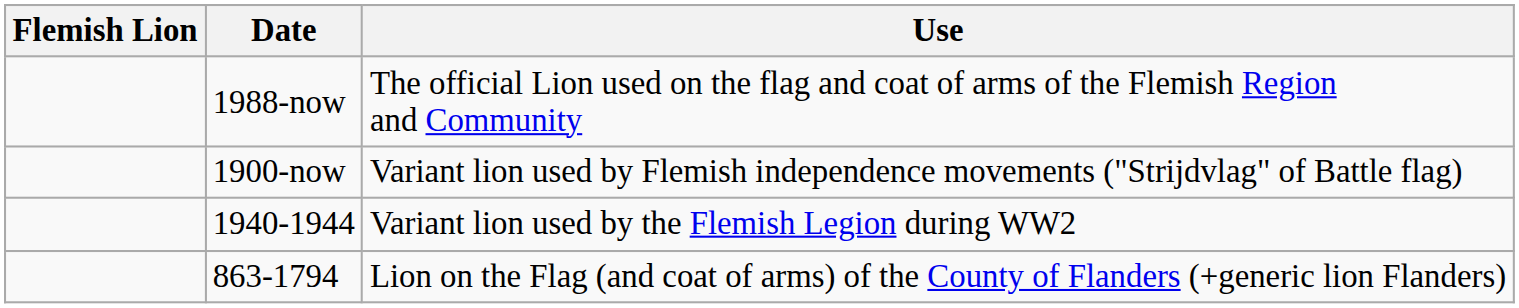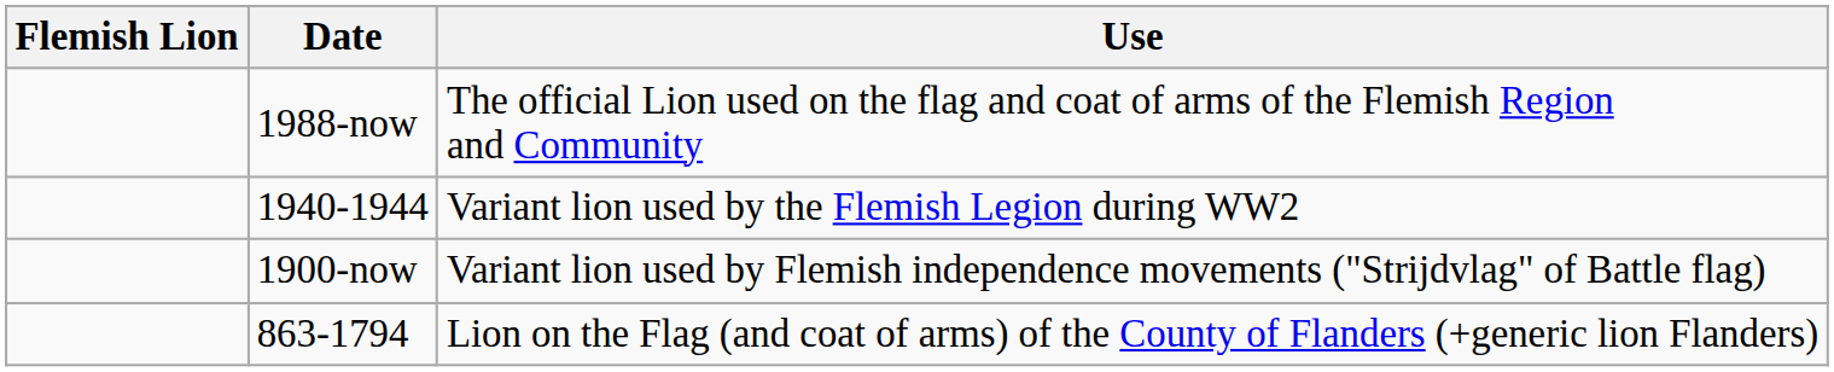 <table class="wikitable">
 <tr>
 <th>Flemish Lion</th>
 <th>Date</th>
 <th>Use</th>
 </tr>
 <tr>
 <td></td>
 <td>1988-now</td>
 <td>The official Lion used on the flag and coat of arms of the Flemish <a href='#'>Region</a><br>and <a href='#'>Community</a></td>
 </tr>
 <tr>
 <td></td>
-<td>1900-now</td>
-<td>Variant lion used by Flemish independence movements ("Strijdvlag" of Battle flag)</td>
+<td>1940-1944</td>
+<td>Variant lion used by the <a href='#'>Flemish Legion</a> during WW2</td>
 </tr>
 <tr>
 <td></td>
-<td>1940-1944</td>
-<td>Variant lion used by the <a href='#'>Flemish Legion</a> during WW2</td>
+<td>1900-now</td>
+<td>Variant lion used by Flemish independence movements ("Strijdvlag" of Battle flag)</td>
 </tr>
 <tr>
 <td></td>
 <td>863-1794</td>
 <td>Lion on the Flag (and coat of arms) of the <a href='#'>County of Flanders</a> (+generic lion Flanders)</td>
 </tr>
 </table>
